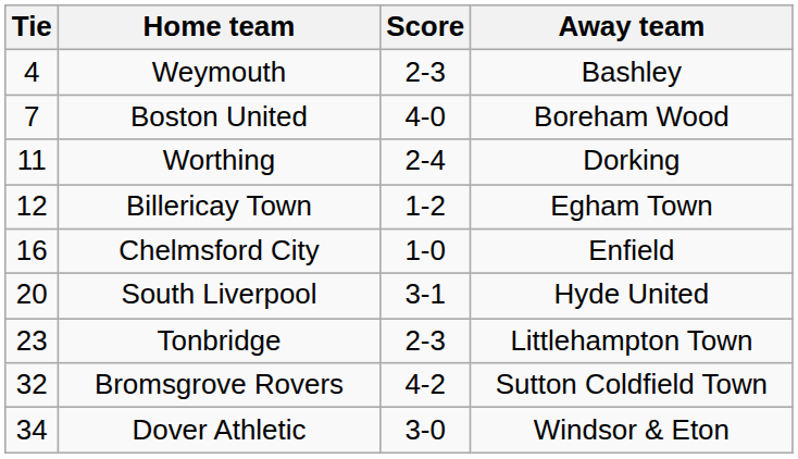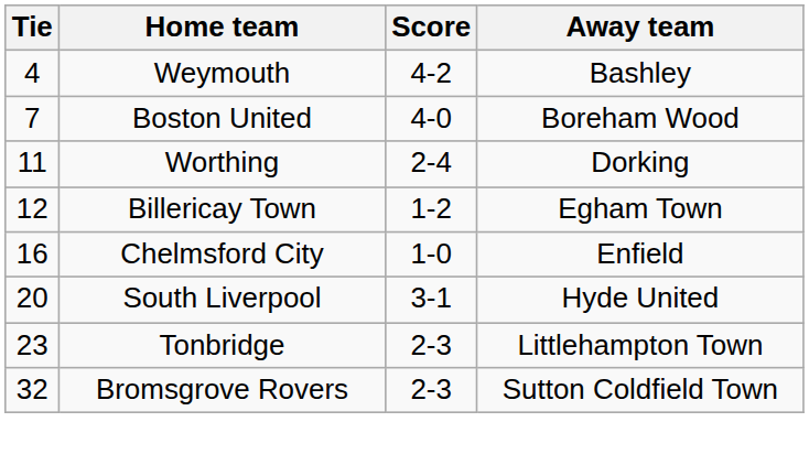 <table class="wikitable" style="text-align:center;">
 <tr>
 <th width=20>Tie</th>
 <th width=175>Home team</th>
 <th width=20>Score</th>
 <th width=175>Away team</th>
 </tr>
 <tr>
 <td>4</td>
 <td>Weymouth</td>
-<td>2-3</td>
+<td>4-2</td>
 <td>Bashley</td>
 </tr>
 <tr>
 <td>7</td>
 <td>Boston United</td>
 <td>4-0</td>
 <td>Boreham Wood</td>
 </tr>
 <tr>
 <td>11</td>
 <td>Worthing</td>
 <td>2-4</td>
 <td>Dorking</td>
 </tr>
 <tr>
 <td>12</td>
 <td>Billericay Town</td>
 <td>1-2</td>
 <td>Egham Town</td>
 </tr>
 <tr>
 <td>16</td>
 <td>Chelmsford City</td>
 <td>1-0</td>
 <td>Enfield</td>
 </tr>
 <tr>
 <td>20</td>
 <td>South Liverpool</td>
 <td>3-1</td>
 <td>Hyde United</td>
 </tr>
 <tr>
 <td>23</td>
 <td>Tonbridge</td>
 <td>2-3</td>
 <td>Littlehampton Town</td>
 </tr>
 <tr>
 <td>32</td>
 <td>Bromsgrove Rovers</td>
-<td>4-2</td>
+<td>2-3</td>
 <td>Sutton Coldfield Town</td>
 </tr>
-<tr>
-<td>34</td>
-<td>Dover Athletic</td>
-<td>3-0</td>
-<td>Windsor & Eton</td>
-</tr>
 </table>
